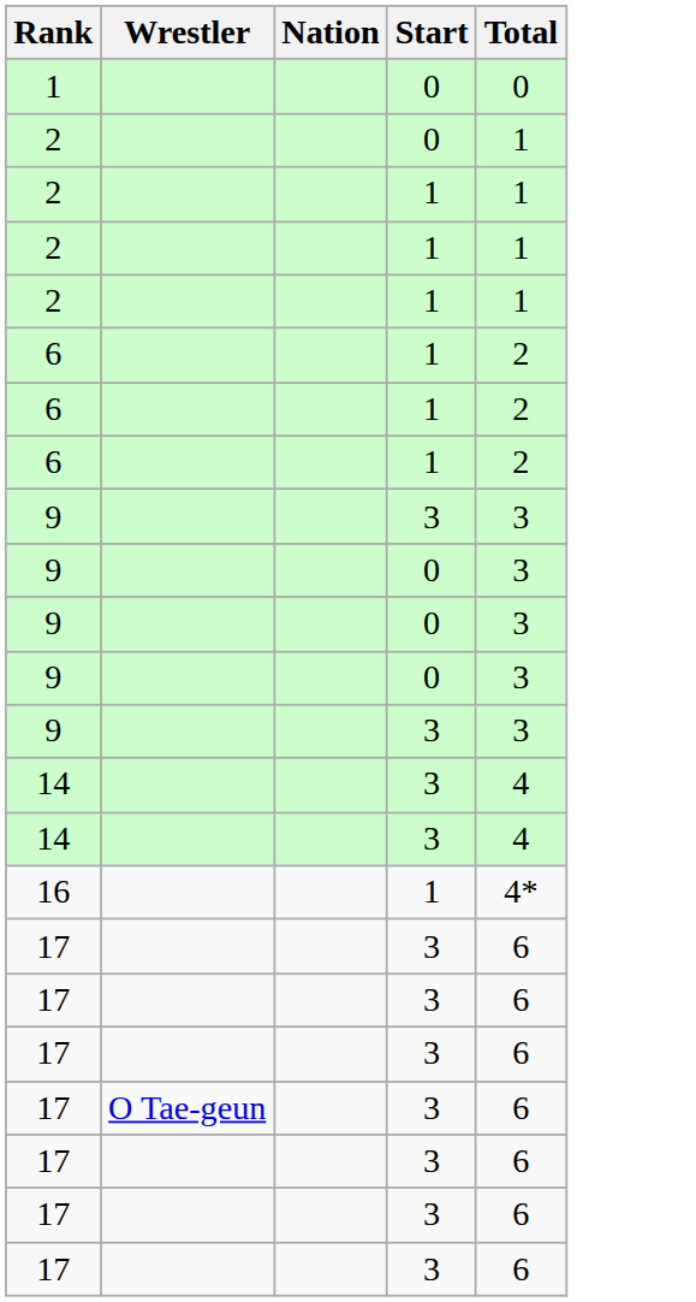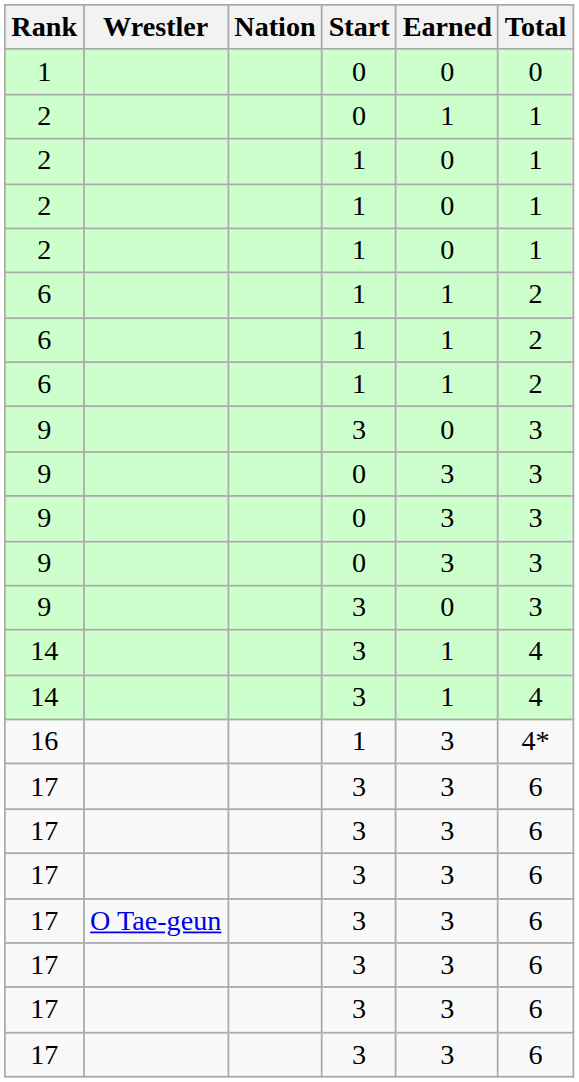 <table class="wikitable sortable" style="text-align:center;">
 <tr>
 <th>Rank</th>
 <th>Wrestler</th>
 <th>Nation</th>
 <th>Start</th>
+<th>Earned</th>
 <th>Total</th>
 </tr>
 <tr style="background:#cfc;">
 <td>1</td>
 <td align=left></td>
 <td align=left></td>
+<td>0</td>
 <td>0</td>
 <td>0</td>
 </tr>
 <tr style="background:#cfc;">
 <td>2</td>
 <td align=left></td>
 <td align=left></td>
 <td>0</td>
 <td>1</td>
-</tr>
-<tr style="background:#cfc;">
-<td>2</td>
-<td align=left></td>
-<td align=left></td>
-<td>1</td>
 <td>1</td>
 </tr>
 <tr style="background:#cfc;">
 <td>2</td>
 <td align=left></td>
 <td align=left></td>
 <td>1</td>
+<td>0</td>
 <td>1</td>
 </tr>
 <tr style="background:#cfc;">
 <td>2</td>
 <td align=left></td>
 <td align=left></td>
 <td>1</td>
+<td>0</td>
+<td>1</td>
+</tr>
+<tr style="background:#cfc;">
+<td>2</td>
+<td align=left></td>
+<td align=left></td>
+<td>1</td>
+<td>0</td>
 <td>1</td>
 </tr>
 <tr style="background:#cfc;">
 <td>6</td>
 <td align=left></td>
 <td align=left></td>
+<td>1</td>
 <td>1</td>
 <td>2</td>
 </tr>
 <tr style="background:#cfc;">
 <td>6</td>
 <td align=left></td>
 <td align=left></td>
 <td>1</td>
+<td>1</td>
 <td>2</td>
 </tr>
 <tr style="background:#cfc;">
 <td>6</td>
 <td align=left></td>
 <td align=left></td>
 <td>1</td>
+<td>1</td>
 <td>2</td>
 </tr>
 <tr style="background:#cfc;">
 <td>9</td>
 <td align=left></td>
 <td align=left></td>
+<td>3</td>
+<td>0</td>
+<td>3</td>
+</tr>
+<tr style="background:#cfc;">
+<td>9</td>
+<td align=left></td>
+<td align=left></td>
+<td>0</td>
 <td>3</td>
 <td>3</td>
 </tr>
 <tr style="background:#cfc;">
 <td>9</td>
 <td align=left></td>
 <td align=left></td>
 <td>0</td>
 <td>3</td>
-</tr>
-<tr style="background:#cfc;">
-<td>9</td>
-<td align=left></td>
-<td align=left></td>
-<td>0</td>
 <td>3</td>
 </tr>
 <tr style="background:#cfc;">
 <td>9</td>
 <td align=left></td>
 <td align=left></td>
 <td>0</td>
 <td>3</td>
+<td>3</td>
 </tr>
 <tr style="background:#cfc;">
 <td>9</td>
 <td align=left></td>
 <td align=left></td>
 <td>3</td>
+<td>0</td>
 <td>3</td>
 </tr>
 <tr style="background:#cfc;">
 <td>14</td>
 <td align=left></td>
 <td align=left></td>
 <td>3</td>
+<td>1</td>
 <td>4</td>
 </tr>
 <tr style="background:#cfc;">
 <td>14</td>
 <td align=left></td>
 <td align=left></td>
 <td>3</td>
+<td>1</td>
 <td>4</td>
 </tr>
 <tr>
 <td>16</td>
 <td align=left></td>
 <td align=left></td>
 <td>1</td>
+<td>3</td>
 <td>4*</td>
 </tr>
 <tr>
 <td>17</td>
 <td align=left></td>
 <td align=left></td>
+<td>3</td>
 <td>3</td>
 <td>6</td>
 </tr>
 <tr>
 <td>17</td>
 <td align=left></td>
 <td align=left></td>
 <td>3</td>
+<td>3</td>
 <td>6</td>
 </tr>
 <tr>
 <td>17</td>
 <td align=left></td>
 <td align=left></td>
+<td>3</td>
 <td>3</td>
 <td>6</td>
 </tr>
 <tr>
 <td>17</td>
 <td align=left><a href='#'>O Tae-geun</a></td>
 <td align=left></td>
 <td>3</td>
-<td>6</td>
-</tr>
-<tr>
-<td>17</td>
-<td align=left></td>
-<td align=left></td>
 <td>3</td>
 <td>6</td>
 </tr>
 <tr>
 <td>17</td>
 <td align=left></td>
 <td align=left></td>
 <td>3</td>
+<td>3</td>
 <td>6</td>
 </tr>
 <tr>
 <td>17</td>
 <td align=left></td>
 <td align=left></td>
 <td>3</td>
+<td>3</td>
+<td>6</td>
+</tr>
+<tr>
+<td>17</td>
+<td align=left></td>
+<td align=left></td>
+<td>3</td>
+<td>3</td>
 <td>6</td>
 </tr>
 </table>
